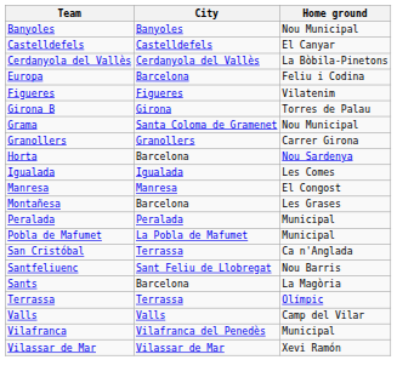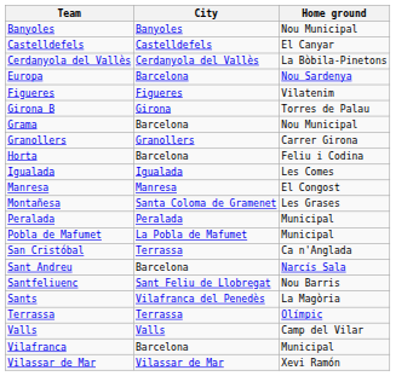 <table class="wikitable sortable">
 <tr>
 <th>Team</th>
 <th>City</th>
 <th>Home ground</th>
 </tr>
 <tr>
 <td><a href='#'>Banyoles</a></td>
 <td><a href='#'>Banyoles</a></td>
 <td>Nou Municipal</td>
 </tr>
 <tr>
 <td><a href='#'>Castelldefels</a></td>
 <td><a href='#'>Castelldefels</a></td>
 <td>El Canyar</td>
 </tr>
 <tr>
 <td><a href='#'>Cerdanyola del Vallès</a></td>
 <td><a href='#'>Cerdanyola del Vallès</a></td>
 <td>La Bòbila-Pinetons</td>
 </tr>
 <tr>
 <td><a href='#'>Europa</a></td>
 <td><a href='#'>Barcelona</a></td>
-<td>Feliu i Codina</td>
+<td><a href='#'>Nou Sardenya</a></td>
 </tr>
 <tr>
 <td><a href='#'>Figueres</a></td>
 <td><a href='#'>Figueres</a></td>
 <td>Vilatenim</td>
 </tr>
 <tr>
 <td><a href='#'>Girona B</a></td>
 <td><a href='#'>Girona</a></td>
 <td>Torres de Palau</td>
 </tr>
 <tr>
 <td><a href='#'>Grama</a></td>
-<td><a href='#'>Santa Coloma de Gramenet</a></td>
+<td>Barcelona</td>
 <td>Nou Municipal</td>
 </tr>
 <tr>
 <td><a href='#'>Granollers</a></td>
 <td><a href='#'>Granollers</a></td>
 <td>Carrer Girona</td>
 </tr>
 <tr>
 <td><a href='#'>Horta</a></td>
 <td>Barcelona</td>
-<td><a href='#'>Nou Sardenya</a></td>
+<td>Feliu i Codina</td>
 </tr>
 <tr>
 <td><a href='#'>Igualada</a></td>
 <td><a href='#'>Igualada</a></td>
 <td>Les Comes</td>
 </tr>
 <tr>
 <td><a href='#'>Manresa</a></td>
 <td><a href='#'>Manresa</a></td>
 <td>El Congost</td>
 </tr>
 <tr>
 <td><a href='#'>Montañesa</a></td>
-<td>Barcelona</td>
+<td><a href='#'>Santa Coloma de Gramenet</a></td>
 <td>Les Grases</td>
 </tr>
 <tr>
 <td><a href='#'>Peralada</a></td>
 <td><a href='#'>Peralada</a></td>
 <td>Municipal</td>
 </tr>
 <tr>
 <td><a href='#'>Pobla de Mafumet</a></td>
 <td><a href='#'>La Pobla de Mafumet</a></td>
 <td>Municipal</td>
 </tr>
 <tr>
 <td><a href='#'>San Cristóbal</a></td>
 <td><a href='#'>Terrassa</a></td>
 <td>Ca n'Anglada</td>
 </tr>
 <tr>
+<td><a href='#'>Sant Andreu</a></td>
+<td>Barcelona</td>
+<td><a href='#'>Narcís Sala</a></td>
+</tr>
+<tr>
 <td><a href='#'>Santfeliuenc</a></td>
 <td><a href='#'>Sant Feliu de Llobregat</a></td>
 <td>Nou Barris</td>
 </tr>
 <tr>
 <td><a href='#'>Sants</a></td>
-<td>Barcelona</td>
+<td><a href='#'>Vilafranca del Penedès</a></td>
 <td>La Magòria</td>
 </tr>
 <tr>
 <td><a href='#'>Terrassa</a></td>
 <td><a href='#'>Terrassa</a></td>
 <td><a href='#'>Olímpic</a></td>
 </tr>
 <tr>
 <td><a href='#'>Valls</a></td>
 <td><a href='#'>Valls</a></td>
 <td>Camp del Vilar</td>
 </tr>
 <tr>
 <td><a href='#'>Vilafranca</a></td>
-<td><a href='#'>Vilafranca del Penedès</a></td>
+<td>Barcelona</td>
 <td>Municipal</td>
 </tr>
 <tr>
 <td><a href='#'>Vilassar de Mar</a></td>
 <td><a href='#'>Vilassar de Mar</a></td>
 <td>Xevi Ramón</td>
 </tr>
 </table>
